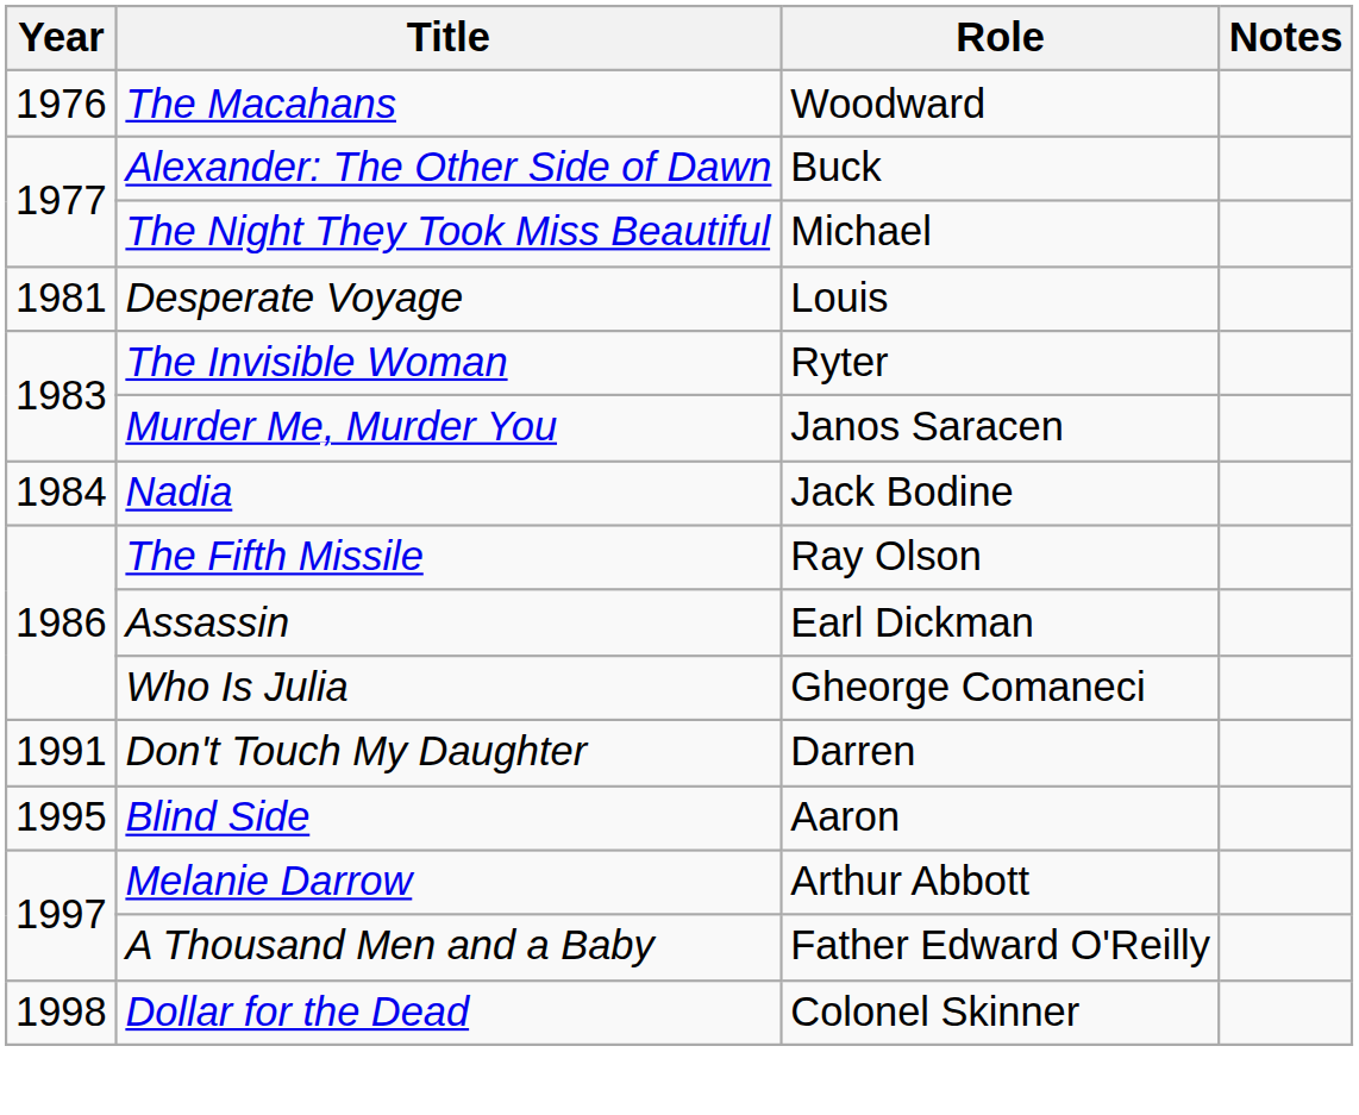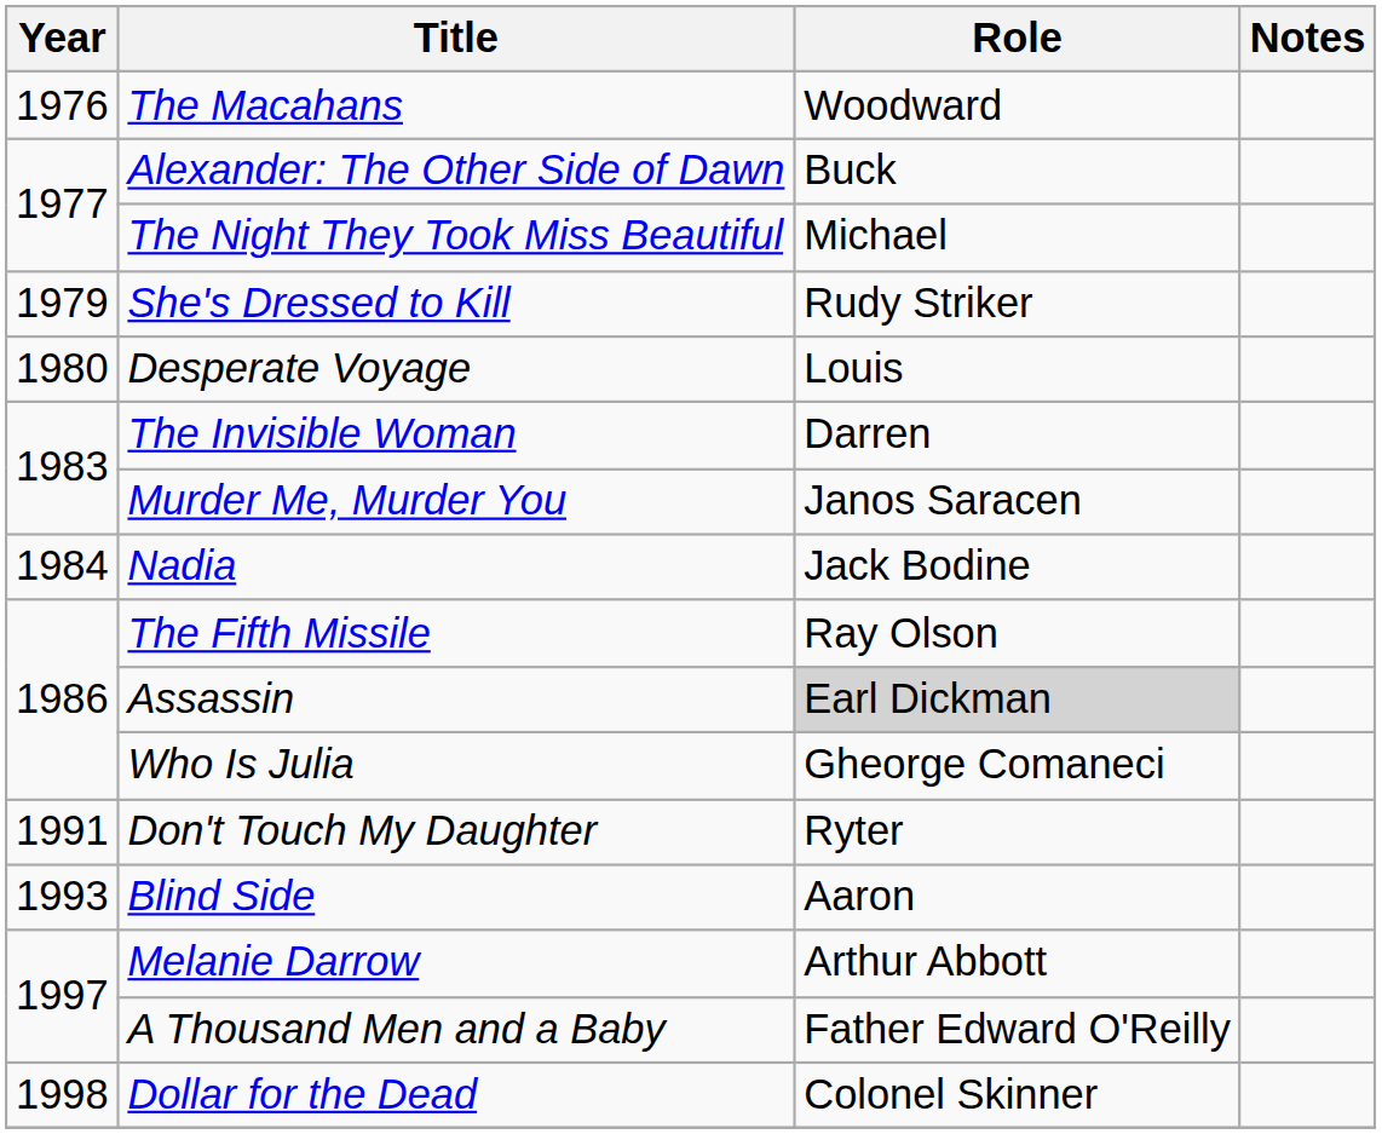 <table class="wikitable sortable">
 <tr>
 <th>Year</th>
 <th>Title</th>
 <th>Role</th>
 <th>Notes</th>
 </tr>
 <tr>
 <td>1976</td>
 <td><em><a href='#'>The Macahans</a></em></td>
 <td>Woodward</td>
 <td></td>
 </tr>
 <tr>
 <td rowspan="2">1977</td>
 <td><em><a href='#'>Alexander: The Other Side of Dawn</a></em></td>
 <td>Buck</td>
 <td></td>
 </tr>
 <tr>
 <td><em><a href='#'>The Night They Took Miss Beautiful</a></em></td>
 <td>Michael</td>
 <td></td>
 </tr>
 <tr>
-<td>1981</td>
+<td>1979</td>
+<td><em><a href='#'>She's Dressed to Kill</a></em></td>
+<td>Rudy Striker</td>
+<td></td>
+</tr>
+<tr>
+<td>1980</td>
 <td><em>Desperate Voyage</em></td>
 <td>Louis</td>
 <td></td>
 </tr>
 <tr>
 <td rowspan="2">1983</td>
 <td><em><a href='#'>The Invisible Woman</a></em></td>
-<td>Ryter</td>
+<td>Darren</td>
 <td></td>
 </tr>
 <tr>
 <td><em><a href='#'>Murder Me, Murder You</a></em></td>
 <td>Janos Saracen</td>
 <td></td>
 </tr>
 <tr>
 <td>1984</td>
 <td><em><a href='#'>Nadia</a></em></td>
 <td>Jack Bodine</td>
 <td></td>
 </tr>
 <tr>
 <td rowspan="3">1986</td>
 <td><em><a href='#'>The Fifth Missile</a></em></td>
 <td>Ray Olson</td>
 <td></td>
 </tr>
 <tr>
 <td><em>Assassin</em></td>
-<td>Earl Dickman</td>
+<td style="background: lightgrey;">Earl Dickman</td>
 <td></td>
 </tr>
 <tr>
 <td><em>Who Is Julia</em></td>
 <td>Gheorge Comaneci</td>
 <td></td>
 </tr>
 <tr>
 <td>1991</td>
 <td><em>Don't Touch My Daughter</em></td>
-<td>Darren</td>
+<td>Ryter</td>
 <td></td>
 </tr>
 <tr>
-<td>1995</td>
+<td>1993</td>
 <td><em><a href='#'>Blind Side</a></em></td>
 <td>Aaron</td>
 <td></td>
 </tr>
 <tr>
 <td rowspan="2">1997</td>
 <td><em><a href='#'>Melanie Darrow</a></em></td>
 <td>Arthur Abbott</td>
 <td></td>
 </tr>
 <tr>
 <td><em>A Thousand Men and a Baby</em></td>
 <td>Father Edward O'Reilly</td>
 <td></td>
 </tr>
 <tr>
 <td>1998</td>
 <td><em><a href='#'>Dollar for the Dead</a></em></td>
 <td>Colonel Skinner</td>
 <td></td>
 </tr>
 <tr>
 </tr>
 </table>
